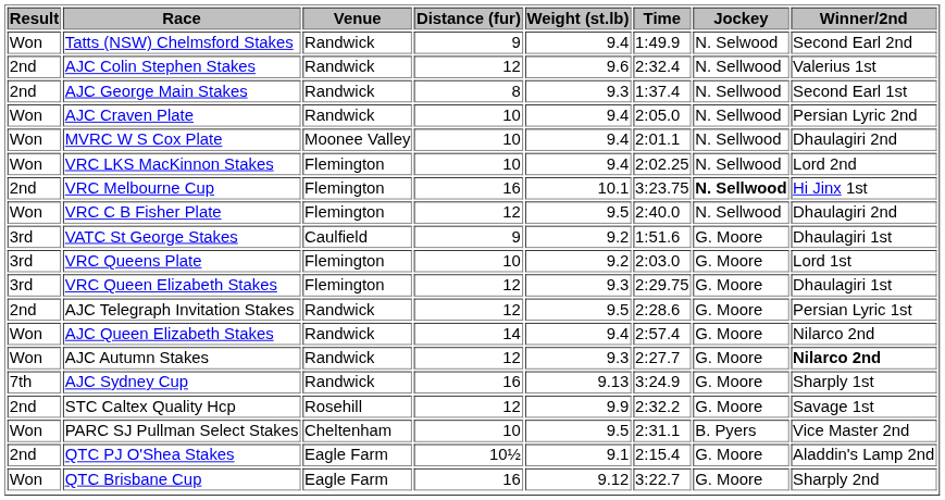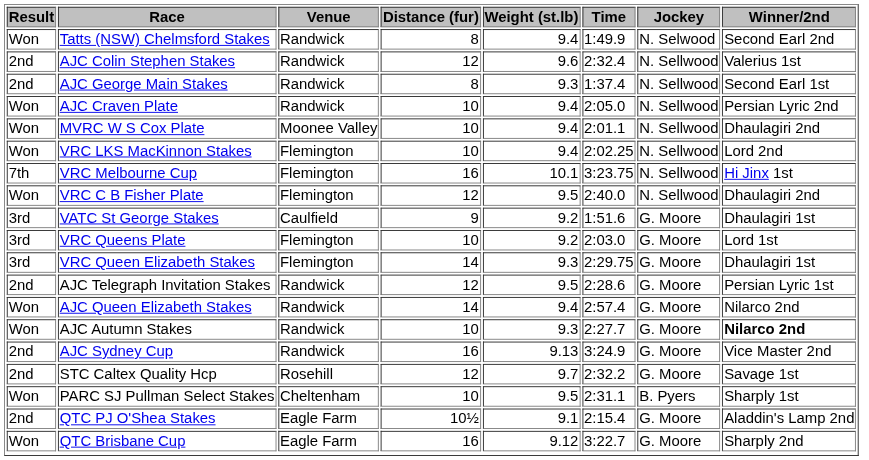 <table border="1">
 <tr style="background:silver; color:black">
 <th>Result</th>
 <th>Race</th>
 <th>Venue</th>
 <th>Distance (fur)</th>
 <th>Weight (st.lb)</th>
 <th>Time</th>
 <th>Jockey</th>
 <th>Winner/2nd</th>
 </tr>
 <tr>
 <td>Won</td>
 <td><a href='#'>Tatts (NSW) Chelmsford Stakes</a></td>
 <td>Randwick</td>
-<td align="right">9</td>
+<td align="right">8</td>
 <td align="right">9.4</td>
 <td>1:49.9</td>
 <td>N. Selwood</td>
 <td>Second Earl 2nd</td>
 </tr>
 <tr>
 <td>2nd</td>
 <td><a href='#'>AJC Colin Stephen Stakes</a></td>
 <td>Randwick</td>
 <td align="right">12</td>
 <td align="right">9.6</td>
 <td>2:32.4</td>
 <td>N. Sellwood</td>
 <td>Valerius 1st</td>
 </tr>
 <tr>
 <td>2nd</td>
 <td><a href='#'>AJC George Main Stakes</a></td>
 <td>Randwick</td>
 <td align="right">8</td>
 <td align="right">9.3</td>
 <td>1:37.4</td>
 <td>N. Sellwood</td>
 <td>Second Earl 1st</td>
 </tr>
 <tr>
 <td>Won</td>
 <td><a href='#'>AJC Craven Plate</a></td>
 <td>Randwick</td>
 <td align="right">10</td>
 <td align="right">9.4</td>
 <td>2:05.0</td>
 <td>N. Sellwood</td>
 <td>Persian Lyric 2nd</td>
 </tr>
 <tr>
 <td>Won</td>
 <td><a href='#'>MVRC W S Cox Plate</a></td>
 <td>Moonee Valley</td>
 <td align="right">10</td>
 <td align="right">9.4</td>
 <td>2:01.1</td>
 <td>N. Sellwood</td>
 <td>Dhaulagiri 2nd</td>
 </tr>
 <tr>
 <td>Won</td>
 <td><a href='#'>VRC LKS MacKinnon Stakes</a></td>
 <td>Flemington</td>
 <td align="right">10</td>
 <td align="right">9.4</td>
 <td>2:02.25</td>
 <td>N. Sellwood</td>
 <td>Lord 2nd</td>
 </tr>
 <tr>
-<td>2nd</td>
+<td>7th</td>
 <td><a href='#'>VRC Melbourne Cup</a></td>
 <td>Flemington</td>
 <td align="right">16</td>
 <td align="right">10.1</td>
 <td>3:23.75</td>
-<td><strong>N. Sellwood</strong></td>
+<td>N. Sellwood</td>
 <td><a href='#'>Hi Jinx</a> 1st</td>
 </tr>
 <tr>
 <td>Won</td>
 <td><a href='#'>VRC C B Fisher Plate</a></td>
 <td>Flemington</td>
 <td align="right">12</td>
 <td align="right">9.5</td>
 <td>2:40.0</td>
 <td>N. Sellwood</td>
 <td>Dhaulagiri 2nd</td>
 </tr>
 <tr>
 <td>3rd</td>
 <td><a href='#'>VATC St George Stakes</a></td>
 <td>Caulfield</td>
 <td align="right">9</td>
 <td align="right">9.2</td>
 <td>1:51.6</td>
 <td>G. Moore</td>
 <td>Dhaulagiri 1st</td>
 </tr>
 <tr>
 <td>3rd</td>
 <td><a href='#'>VRC Queens Plate</a></td>
 <td>Flemington</td>
 <td align="right">10</td>
 <td align="right">9.2</td>
 <td>2:03.0</td>
 <td>G. Moore</td>
 <td>Lord 1st</td>
 </tr>
 <tr>
 <td>3rd</td>
 <td><a href='#'>VRC Queen Elizabeth Stakes</a></td>
 <td>Flemington</td>
-<td align="right">12</td>
+<td align="right">14</td>
 <td align="right">9.3</td>
 <td>2:29.75</td>
 <td>G. Moore</td>
 <td>Dhaulagiri 1st</td>
 </tr>
 <tr>
 <td>2nd</td>
 <td>AJC Telegraph Invitation Stakes</td>
 <td>Randwick</td>
 <td align="right">12</td>
 <td align="right">9.5</td>
 <td>2:28.6</td>
 <td>G. Moore</td>
 <td>Persian Lyric 1st</td>
 </tr>
 <tr>
 <td>Won</td>
 <td><a href='#'>AJC Queen Elizabeth Stakes</a></td>
 <td>Randwick</td>
 <td align="right">14</td>
 <td align="right">9.4</td>
 <td>2:57.4</td>
 <td>G. Moore</td>
 <td>Nilarco 2nd</td>
 </tr>
 <tr>
 <td>Won</td>
 <td>AJC Autumn Stakes</td>
 <td>Randwick</td>
-<td align="right">12</td>
+<td align="right">10</td>
 <td align="right">9.3</td>
 <td>2:27.7</td>
 <td>G. Moore</td>
 <td><strong>Nilarco 2nd</strong></td>
 </tr>
 <tr>
-<td>7th</td>
+<td>2nd</td>
 <td><a href='#'>AJC Sydney Cup</a></td>
 <td>Randwick</td>
 <td align="right">16</td>
 <td align="right">9.13</td>
 <td>3:24.9</td>
 <td>G. Moore</td>
-<td>Sharply 1st</td>
+<td>Vice Master 2nd</td>
 </tr>
 <tr>
 <td>2nd</td>
 <td>STC Caltex Quality Hcp</td>
 <td>Rosehill</td>
 <td align="right">12</td>
-<td align="right">9.9</td>
+<td align="right">9.7</td>
 <td>2:32.2</td>
 <td>G. Moore</td>
 <td>Savage 1st</td>
 </tr>
 <tr>
 <td>Won</td>
 <td>PARC SJ Pullman Select Stakes</td>
 <td>Cheltenham</td>
 <td align="right">10</td>
 <td align="right">9.5</td>
 <td>2:31.1</td>
 <td>B. Pyers</td>
-<td>Vice Master 2nd</td>
+<td>Sharply 1st</td>
 </tr>
 <tr>
 <td>2nd</td>
 <td><a href='#'>QTC PJ O'Shea Stakes</a></td>
 <td>Eagle Farm</td>
 <td align="right">10½</td>
 <td align="right">9.1</td>
 <td>2:15.4</td>
 <td>G. Moore</td>
 <td>Aladdin's Lamp 2nd</td>
 </tr>
 <tr>
 <td>Won</td>
 <td><a href='#'>QTC Brisbane Cup</a></td>
 <td>Eagle Farm</td>
 <td align="right">16</td>
 <td align="right">9.12</td>
 <td>3:22.7</td>
 <td>G. Moore</td>
 <td>Sharply 2nd</td>
 </tr>
 <tr>
 </tr>
 </table>
